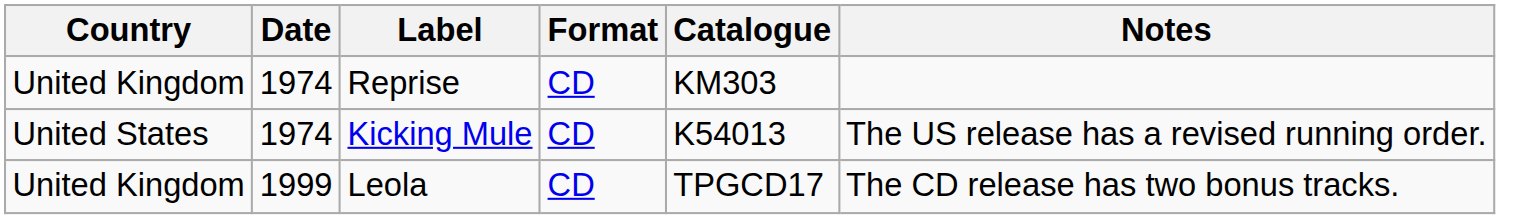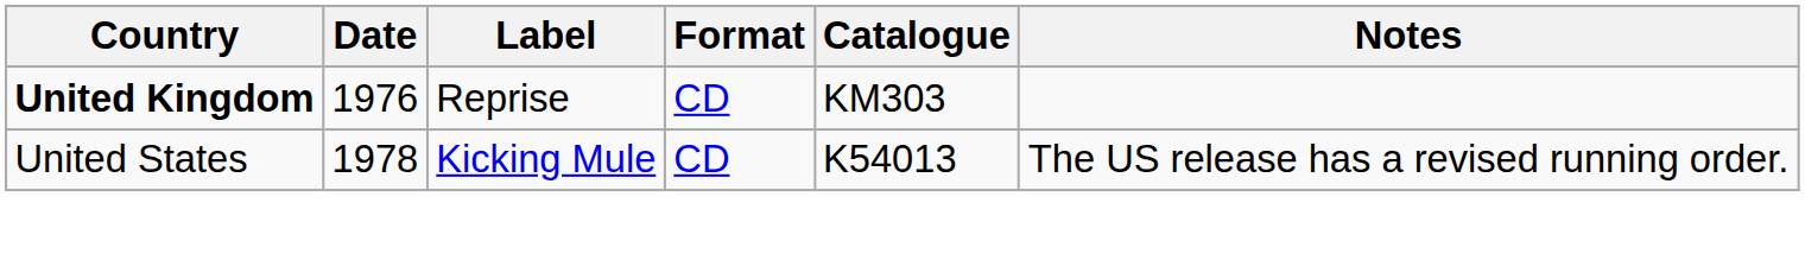 <table class="wikitable">
 <tr>
 <th>Country</th>
 <th>Date</th>
 <th>Label</th>
 <th>Format</th>
 <th>Catalogue</th>
 <th>Notes</th>
 </tr>
 <tr>
-<td>United Kingdom</td>
-<td>1974</td>
+<td><strong>United Kingdom</strong></td>
+<td>1976</td>
 <td>Reprise</td>
 <td><a href='#'>CD</a></td>
 <td>KM303</td>
 <td></td>
 </tr>
 <tr>
 <td>United States</td>
-<td>1974</td>
+<td>1978</td>
 <td><a href='#'>Kicking Mule</a></td>
 <td><a href='#'>CD</a></td>
 <td>K54013</td>
 <td>The US release has a revised running order.</td>
 </tr>
-<tr>
-<td>United Kingdom</td>
-<td>1999</td>
-<td>Leola</td>
-<td><a href='#'>CD</a></td>
-<td>TPGCD17</td>
-<td>The CD release has two bonus tracks.</td>
-</tr>
 </table>
